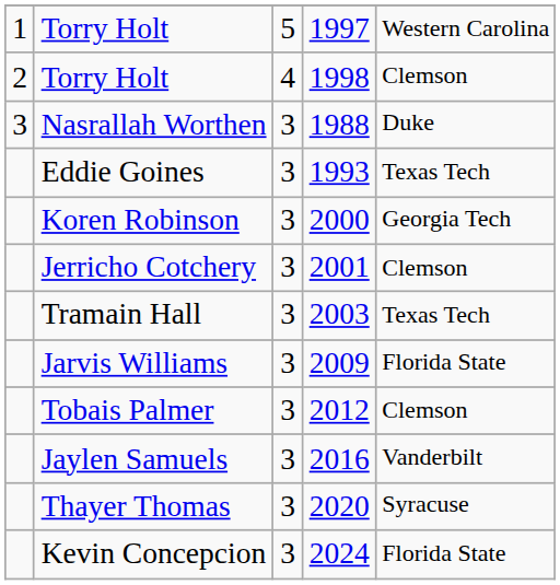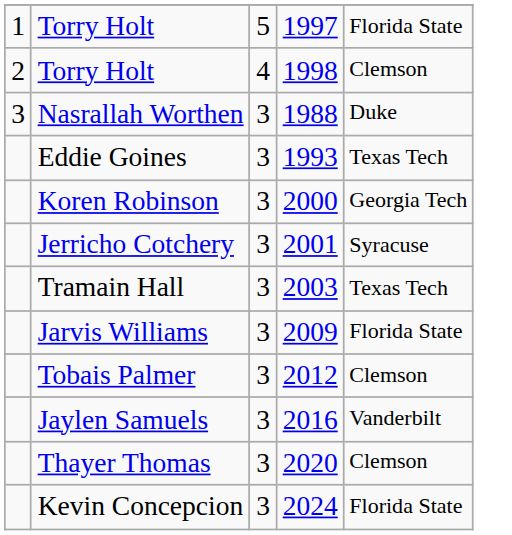 <table class="wikitable">
 <tr>
 </tr>
 <tr>
 <td>1</td>
 <td><a href='#'>Torry Holt</a></td>
 <td>5</td>
 <td><a href='#'>1997</a></td>
-<td style="font-size:80%;">Western Carolina</td>
+<td style="font-size:80%;">Florida State</td>
 </tr>
 <tr>
 <td>2</td>
 <td><a href='#'>Torry Holt</a></td>
 <td>4</td>
 <td><a href='#'>1998</a></td>
 <td style="font-size:80%;">Clemson</td>
 </tr>
 <tr>
 <td>3</td>
 <td><a href='#'>Nasrallah Worthen</a></td>
 <td>3</td>
 <td><a href='#'>1988</a></td>
 <td style="font-size:80%;">Duke</td>
 </tr>
 <tr>
 <td></td>
 <td>Eddie Goines</td>
 <td>3</td>
 <td><a href='#'>1993</a></td>
 <td style="font-size:80%;">Texas Tech</td>
 </tr>
 <tr>
 <td></td>
 <td><a href='#'>Koren Robinson</a></td>
 <td>3</td>
 <td><a href='#'>2000</a></td>
 <td style="font-size:80%;">Georgia Tech</td>
 </tr>
 <tr>
 <td></td>
 <td><a href='#'>Jerricho Cotchery</a></td>
 <td>3</td>
 <td><a href='#'>2001</a></td>
-<td style="font-size:80%;">Clemson</td>
+<td style="font-size:80%;">Syracuse</td>
 </tr>
 <tr>
 <td></td>
 <td>Tramain Hall</td>
 <td>3</td>
 <td><a href='#'>2003</a></td>
 <td style="font-size:80%;">Texas Tech</td>
 </tr>
 <tr>
 <td></td>
 <td><a href='#'>Jarvis Williams</a></td>
 <td>3</td>
 <td><a href='#'>2009</a></td>
 <td style="font-size:80%;">Florida State</td>
 </tr>
 <tr>
 <td></td>
 <td><a href='#'>Tobais Palmer</a></td>
 <td>3</td>
 <td><a href='#'>2012</a></td>
 <td style="font-size:80%;">Clemson</td>
 </tr>
 <tr>
 <td></td>
 <td><a href='#'>Jaylen Samuels</a></td>
 <td>3</td>
 <td><a href='#'>2016</a></td>
 <td style="font-size:80%;">Vanderbilt</td>
 </tr>
 <tr>
 <td></td>
 <td><a href='#'>Thayer Thomas</a></td>
 <td>3</td>
 <td><a href='#'>2020</a></td>
-<td style="font-size:80%;">Syracuse</td>
+<td style="font-size:80%;">Clemson</td>
 </tr>
 <tr>
 <td></td>
 <td>Kevin Concepcion</td>
 <td>3</td>
 <td><a href='#'>2024</a></td>
 <td style="font-size:80%;">Florida State</td>
 </tr>
 </table>
